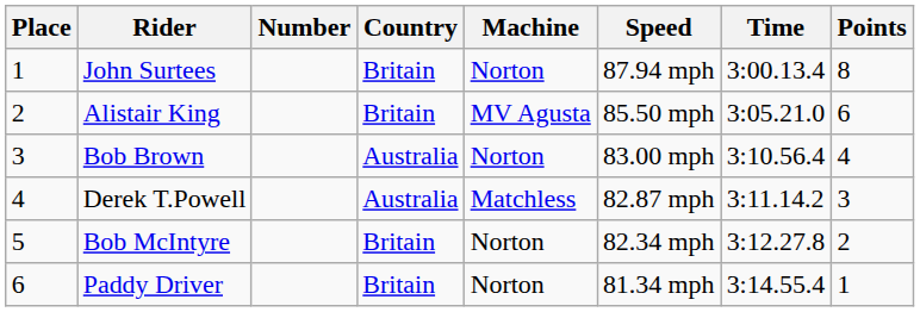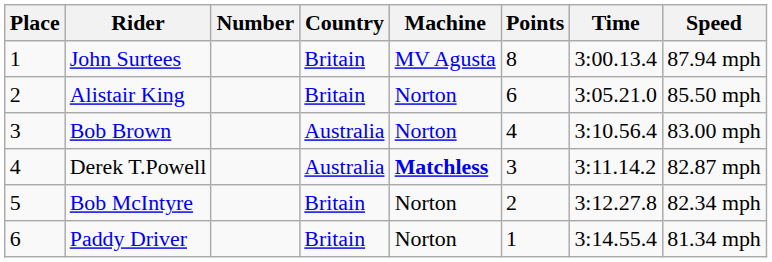 <table class="wikitable" style="font-size: 95%;">
 <tr>
 <th>Place</th>
 <th>Rider</th>
 <th>Number</th>
 <th>Country</th>
 <th>Machine</th>
+<th>Points</th>
+<th>Time</th>
 <th>Speed</th>
-<th>Time</th>
-<th>Points</th>
 </tr>
 <tr>
 <td>1</td>
 <td> <a href='#'>John Surtees</a></td>
 <td></td>
 <td><a href='#'>Britain</a></td>
-<td><a href='#'>Norton</a></td>
+<td><a href='#'>MV Agusta</a></td>
+<td>8</td>
+<td>3:00.13.4</td>
 <td>87.94 mph</td>
-<td>3:00.13.4</td>
-<td>8</td>
 </tr>
 <tr>
 <td>2</td>
 <td> <a href='#'>Alistair King</a></td>
 <td></td>
 <td><a href='#'>Britain</a></td>
-<td><a href='#'>MV Agusta</a></td>
+<td><a href='#'>Norton</a></td>
+<td>6</td>
+<td>3:05.21.0</td>
 <td>85.50 mph</td>
-<td>3:05.21.0</td>
-<td>6</td>
 </tr>
 <tr>
 <td>3</td>
 <td> <a href='#'>Bob Brown</a></td>
 <td></td>
 <td><a href='#'>Australia</a></td>
 <td><a href='#'>Norton</a></td>
+<td>4</td>
+<td>3:10.56.4</td>
 <td>83.00 mph</td>
-<td>3:10.56.4</td>
-<td>4</td>
 </tr>
 <tr>
 <td>4</td>
 <td> Derek T.Powell</td>
 <td></td>
 <td><a href='#'>Australia</a></td>
-<td><a href='#'>Matchless</a></td>
+<td><strong><a href='#'>Matchless</a></strong></td>
+<td>3</td>
+<td>3:11.14.2</td>
 <td>82.87 mph</td>
-<td>3:11.14.2</td>
-<td>3</td>
 </tr>
 <tr>
 <td>5</td>
 <td> <a href='#'>Bob McIntyre</a></td>
 <td></td>
 <td><a href='#'>Britain</a></td>
 <td>Norton</td>
+<td>2</td>
+<td>3:12.27.8</td>
 <td>82.34 mph</td>
-<td>3:12.27.8</td>
-<td>2</td>
 </tr>
 <tr>
 <td>6</td>
 <td> <a href='#'>Paddy Driver</a></td>
 <td></td>
 <td><a href='#'>Britain</a></td>
 <td>Norton</td>
+<td>1</td>
+<td>3:14.55.4</td>
 <td>81.34 mph</td>
-<td>3:14.55.4</td>
-<td>1</td>
 </tr>
 </table>
